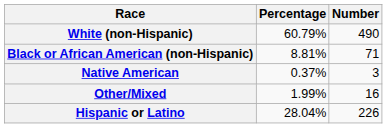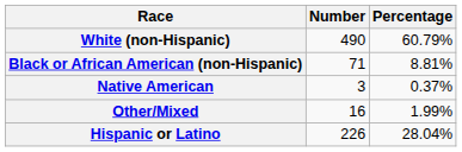 <table class="wikitable" style="text-align:right">
 <tr>
 <th scope="col">Race</th>
+<th scope="col">Number</th>
 <th scope="col">Percentage</th>
-<th scope="col">Number</th>
 </tr>
 <tr>
 <th scope="row"><a href='#'>White</a> (non-Hispanic)</th>
+<td>490</td>
 <td>60.79%</td>
-<td>490</td>
 </tr>
 <tr>
 <th scope="row"><a href='#'>Black or African American</a> (non-Hispanic)</th>
+<td>71</td>
 <td>8.81%</td>
-<td>71</td>
 </tr>
 <tr>
 <th scope="row"><a href='#'>Native American</a></th>
+<td>3</td>
 <td>0.37%</td>
-<td>3</td>
 </tr>
 <tr>
 <th scope="row"><a href='#'>Other/Mixed</a></th>
+<td>16</td>
 <td>1.99%</td>
-<td>16</td>
 </tr>
 <tr>
 <th scope="row"><a href='#'>Hispanic</a> or <a href='#'>Latino</a></th>
+<td>226</td>
 <td>28.04%</td>
-<td>226</td>
 </tr>
 </table>
